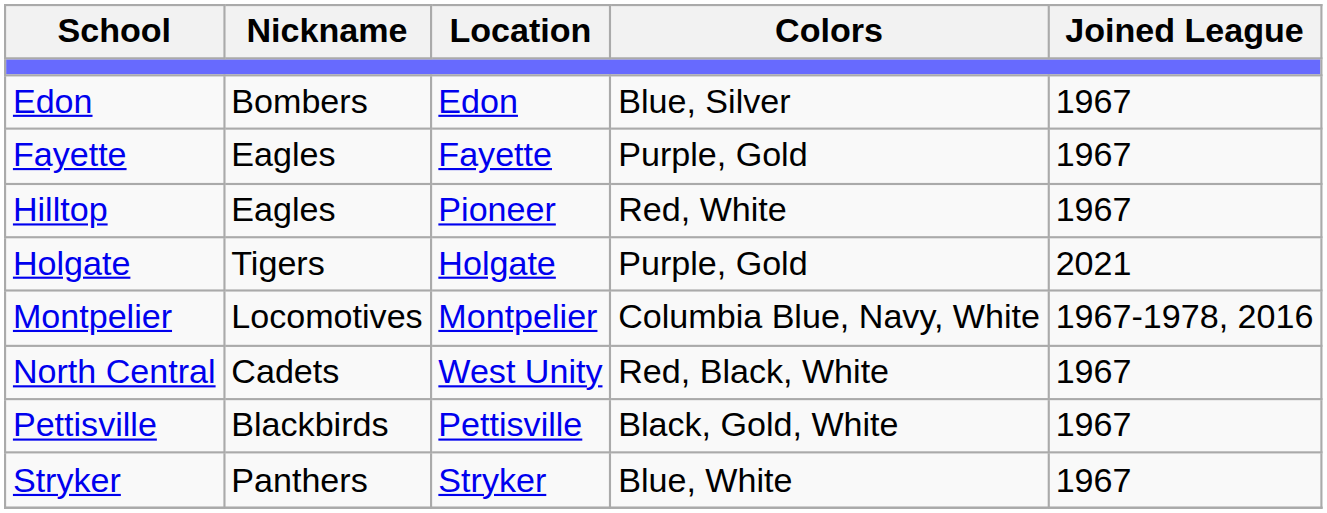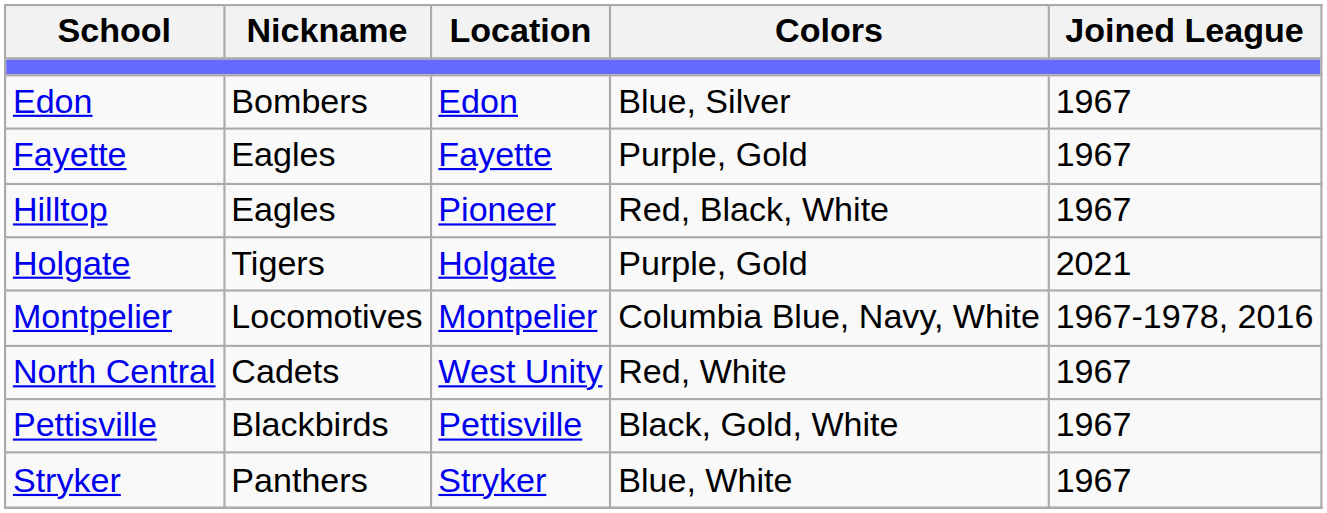 <table class="wikitable sortable">
 <tr>
 <th>School</th>
 <th>Nickname</th>
 <th>Location</th>
 <th>Colors</th>
 <th>Joined League</th>
 </tr>
 <tr>
 <th colspan="7" style="background:#676AFE;"></th>
 </tr>
 <tr>
 <td><a href='#'>Edon</a></td>
 <td>Bombers</td>
 <td><a href='#'>Edon</a></td>
 <td>Blue, Silver <br> </td>
 <td>1967</td>
 </tr>
 <tr>
 <td><a href='#'>Fayette</a></td>
 <td>Eagles</td>
 <td><a href='#'>Fayette</a></td>
 <td>Purple, Gold <br> </td>
 <td>1967</td>
 </tr>
 <tr>
 <td><a href='#'>Hilltop</a></td>
 <td>Eagles</td>
 <td><a href='#'>Pioneer</a></td>
-<td>Red, White <br> </td>
+<td>Red, Black, White <br>   </td>
 <td>1967</td>
 </tr>
 <tr>
 <td><a href='#'>Holgate</a></td>
 <td>Tigers</td>
 <td><a href='#'>Holgate</a></td>
 <td>Purple, Gold <br>  </td>
 <td>2021</td>
 </tr>
 <tr>
 <td><a href='#'>Montpelier</a></td>
 <td>Locomotives</td>
 <td><a href='#'>Montpelier</a></td>
 <td>Columbia Blue, Navy, White <br>   </td>
 <td>1967-1978, 2016</td>
 </tr>
 <tr>
 <td><a href='#'>North Central</a></td>
 <td>Cadets</td>
 <td><a href='#'>West Unity</a></td>
-<td>Red, Black, White <br>   </td>
+<td>Red, White <br> </td>
 <td>1967</td>
 </tr>
 <tr>
 <td><a href='#'>Pettisville</a></td>
 <td>Blackbirds</td>
 <td><a href='#'>Pettisville</a></td>
 <td>Black, Gold, White <br>   </td>
 <td>1967</td>
 </tr>
 <tr>
 <td><a href='#'>Stryker</a></td>
 <td>Panthers</td>
 <td><a href='#'>Stryker</a></td>
 <td>Blue, White <br>  </td>
 <td>1967</td>
 </tr>
 <tr>
 </tr>
 </table>
